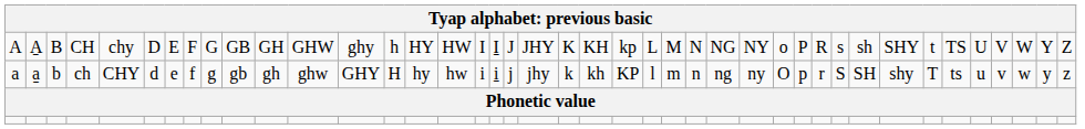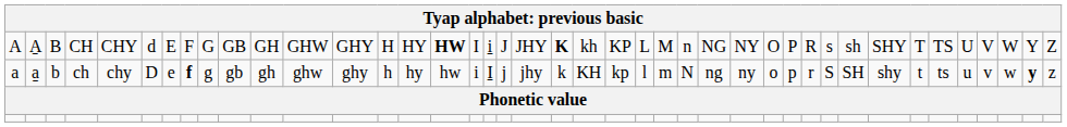 <table class="wikitable" style=text-align:center>
 <tr>
 <th colspan="41">Tyap alphabet: previous basic</th>
 </tr>
 <tr>
 <td>A</td>
 <td>A̱</td>
 <td>B</td>
 <td>CH</td>
-<td>chy</td>
-<td>D</td>
+<td>CHY</td>
+<td>d</td>
 <td>E</td>
 <td>F</td>
 <td>G</td>
 <td>GB</td>
 <td>GH</td>
 <td>GHW</td>
-<td>ghy</td>
-<td>h</td>
+<td>GHY</td>
+<td>H</td>
 <td>HY</td>
-<td>HW</td>
+<td><strong>HW</strong></td>
 <td>I</td>
-<td>I̱</td>
+<td>i̱</td>
 <td>J</td>
 <td>JHY</td>
-<td>K</td>
-<td>KH</td>
-<td>kp</td>
+<td><strong>K</strong></td>
+<td>kh</td>
+<td>KP</td>
 <td>L</td>
 <td>M</td>
-<td>N</td>
+<td>n</td>
 <td>NG</td>
 <td>NY</td>
-<td>o</td>
+<td>O</td>
 <td>P</td>
 <td>R</td>
 <td>s</td>
 <td>sh</td>
 <td>SHY</td>
-<td>t</td>
+<td>T</td>
 <td>TS</td>
 <td>U</td>
 <td>V</td>
 <td>W</td>
 <td>Y</td>
 <td>Z</td>
 </tr>
 <tr>
 <td>a</td>
 <td>a̱</td>
 <td>b</td>
 <td>ch</td>
-<td>CHY</td>
-<td>d</td>
+<td>chy</td>
+<td>D</td>
 <td>e</td>
-<td>f</td>
+<td><strong>f</strong></td>
 <td>g</td>
 <td>gb</td>
 <td>gh</td>
 <td>ghw</td>
-<td>GHY</td>
-<td>H</td>
+<td>ghy</td>
+<td>h</td>
 <td>hy</td>
 <td>hw</td>
 <td>i</td>
-<td>i̱</td>
+<td>I̱</td>
 <td>j</td>
 <td>jhy</td>
 <td>k</td>
-<td>kh</td>
-<td>KP</td>
+<td>KH</td>
+<td>kp</td>
 <td>l</td>
 <td>m</td>
-<td>n</td>
+<td>N</td>
 <td>ng</td>
 <td>ny</td>
-<td>O</td>
+<td>o</td>
 <td>p</td>
 <td>r</td>
 <td>S</td>
 <td>SH</td>
 <td>shy</td>
-<td>T</td>
+<td>t</td>
 <td>ts</td>
 <td>u</td>
 <td>v</td>
 <td>w</td>
-<td>y</td>
+<td><strong>y</strong></td>
 <td>z</td>
 </tr>
 <tr>
 <th colspan="41">Phonetic value</th>
 </tr>
 <tr>
 <td></td>
 <td></td>
 <td></td>
 <td></td>
 <td></td>
 <td></td>
 <td></td>
 <td></td>
 <td></td>
 <td></td>
 <td></td>
 <td></td>
 <td></td>
 <td></td>
 <td></td>
 <td></td>
 <td></td>
 <td></td>
 <td></td>
 <td></td>
 <td></td>
 <td></td>
 <td></td>
 <td></td>
 <td></td>
 <td></td>
 <td></td>
 <td></td>
 <td></td>
 <td></td>
 <td></td>
 <td></td>
 <td></td>
 <td></td>
 <td></td>
 <td></td>
 <td></td>
 <td></td>
 <td></td>
 <td></td>
 <td></td>
 </tr>
 </table>
